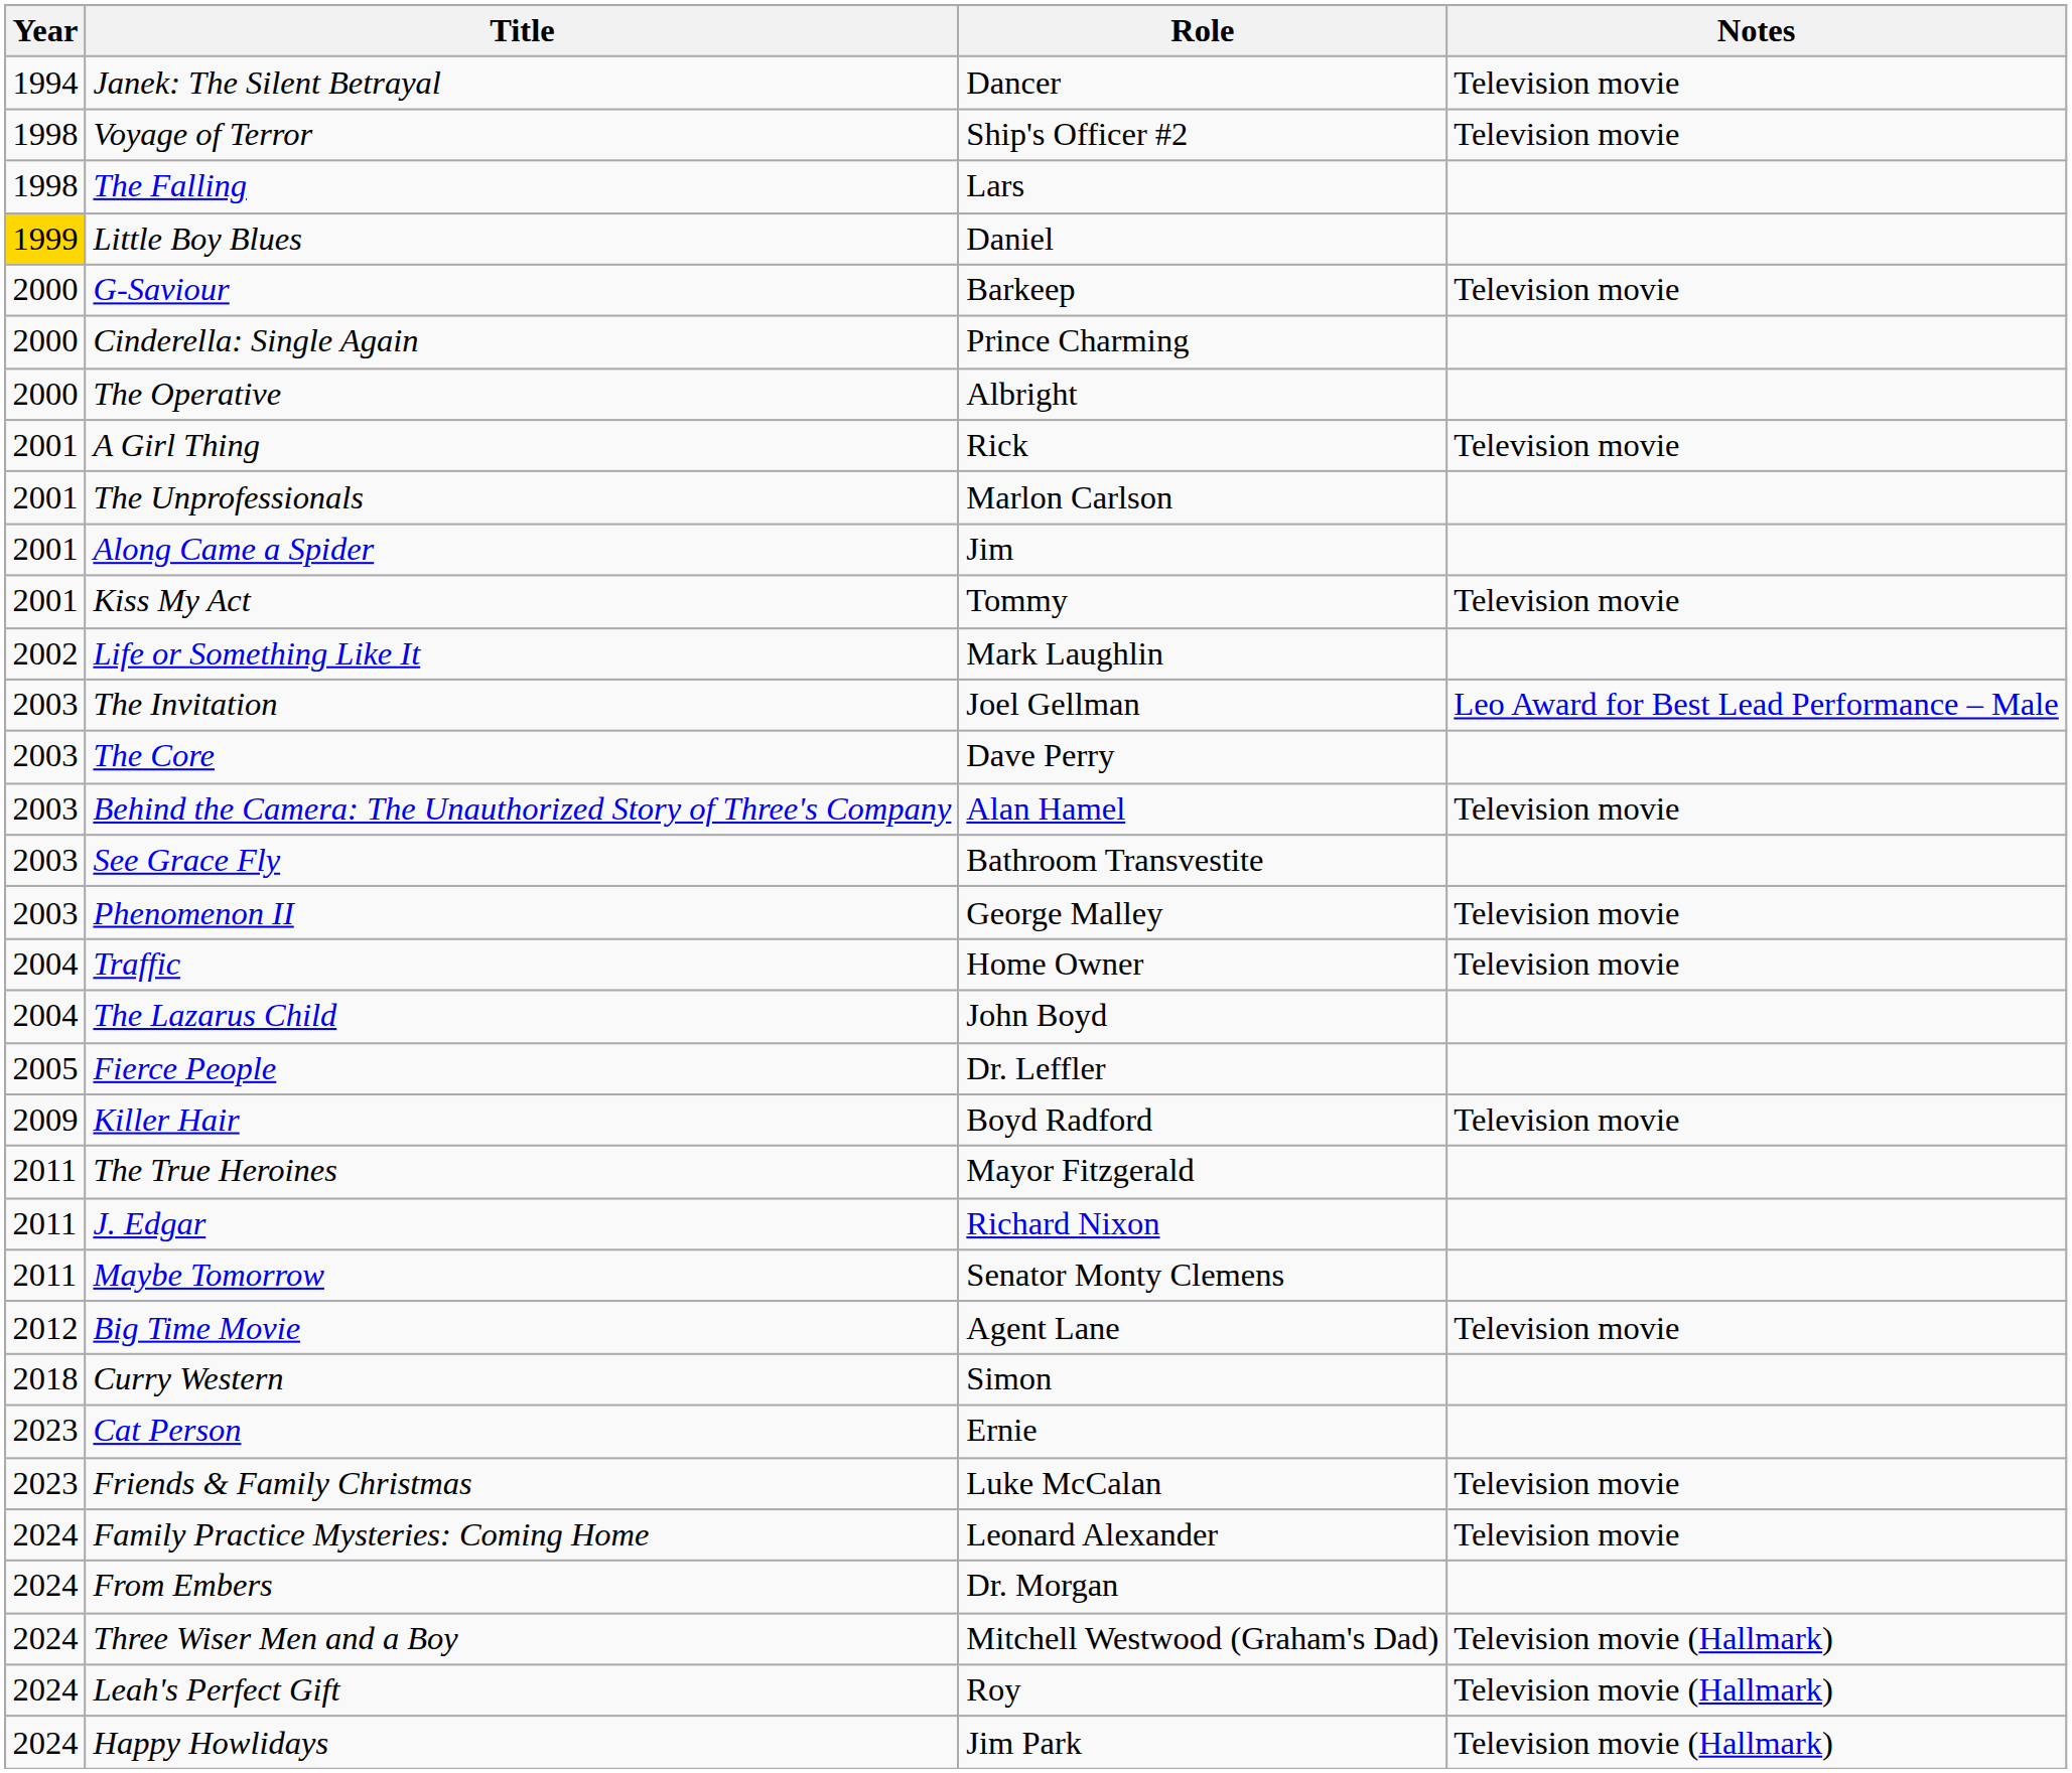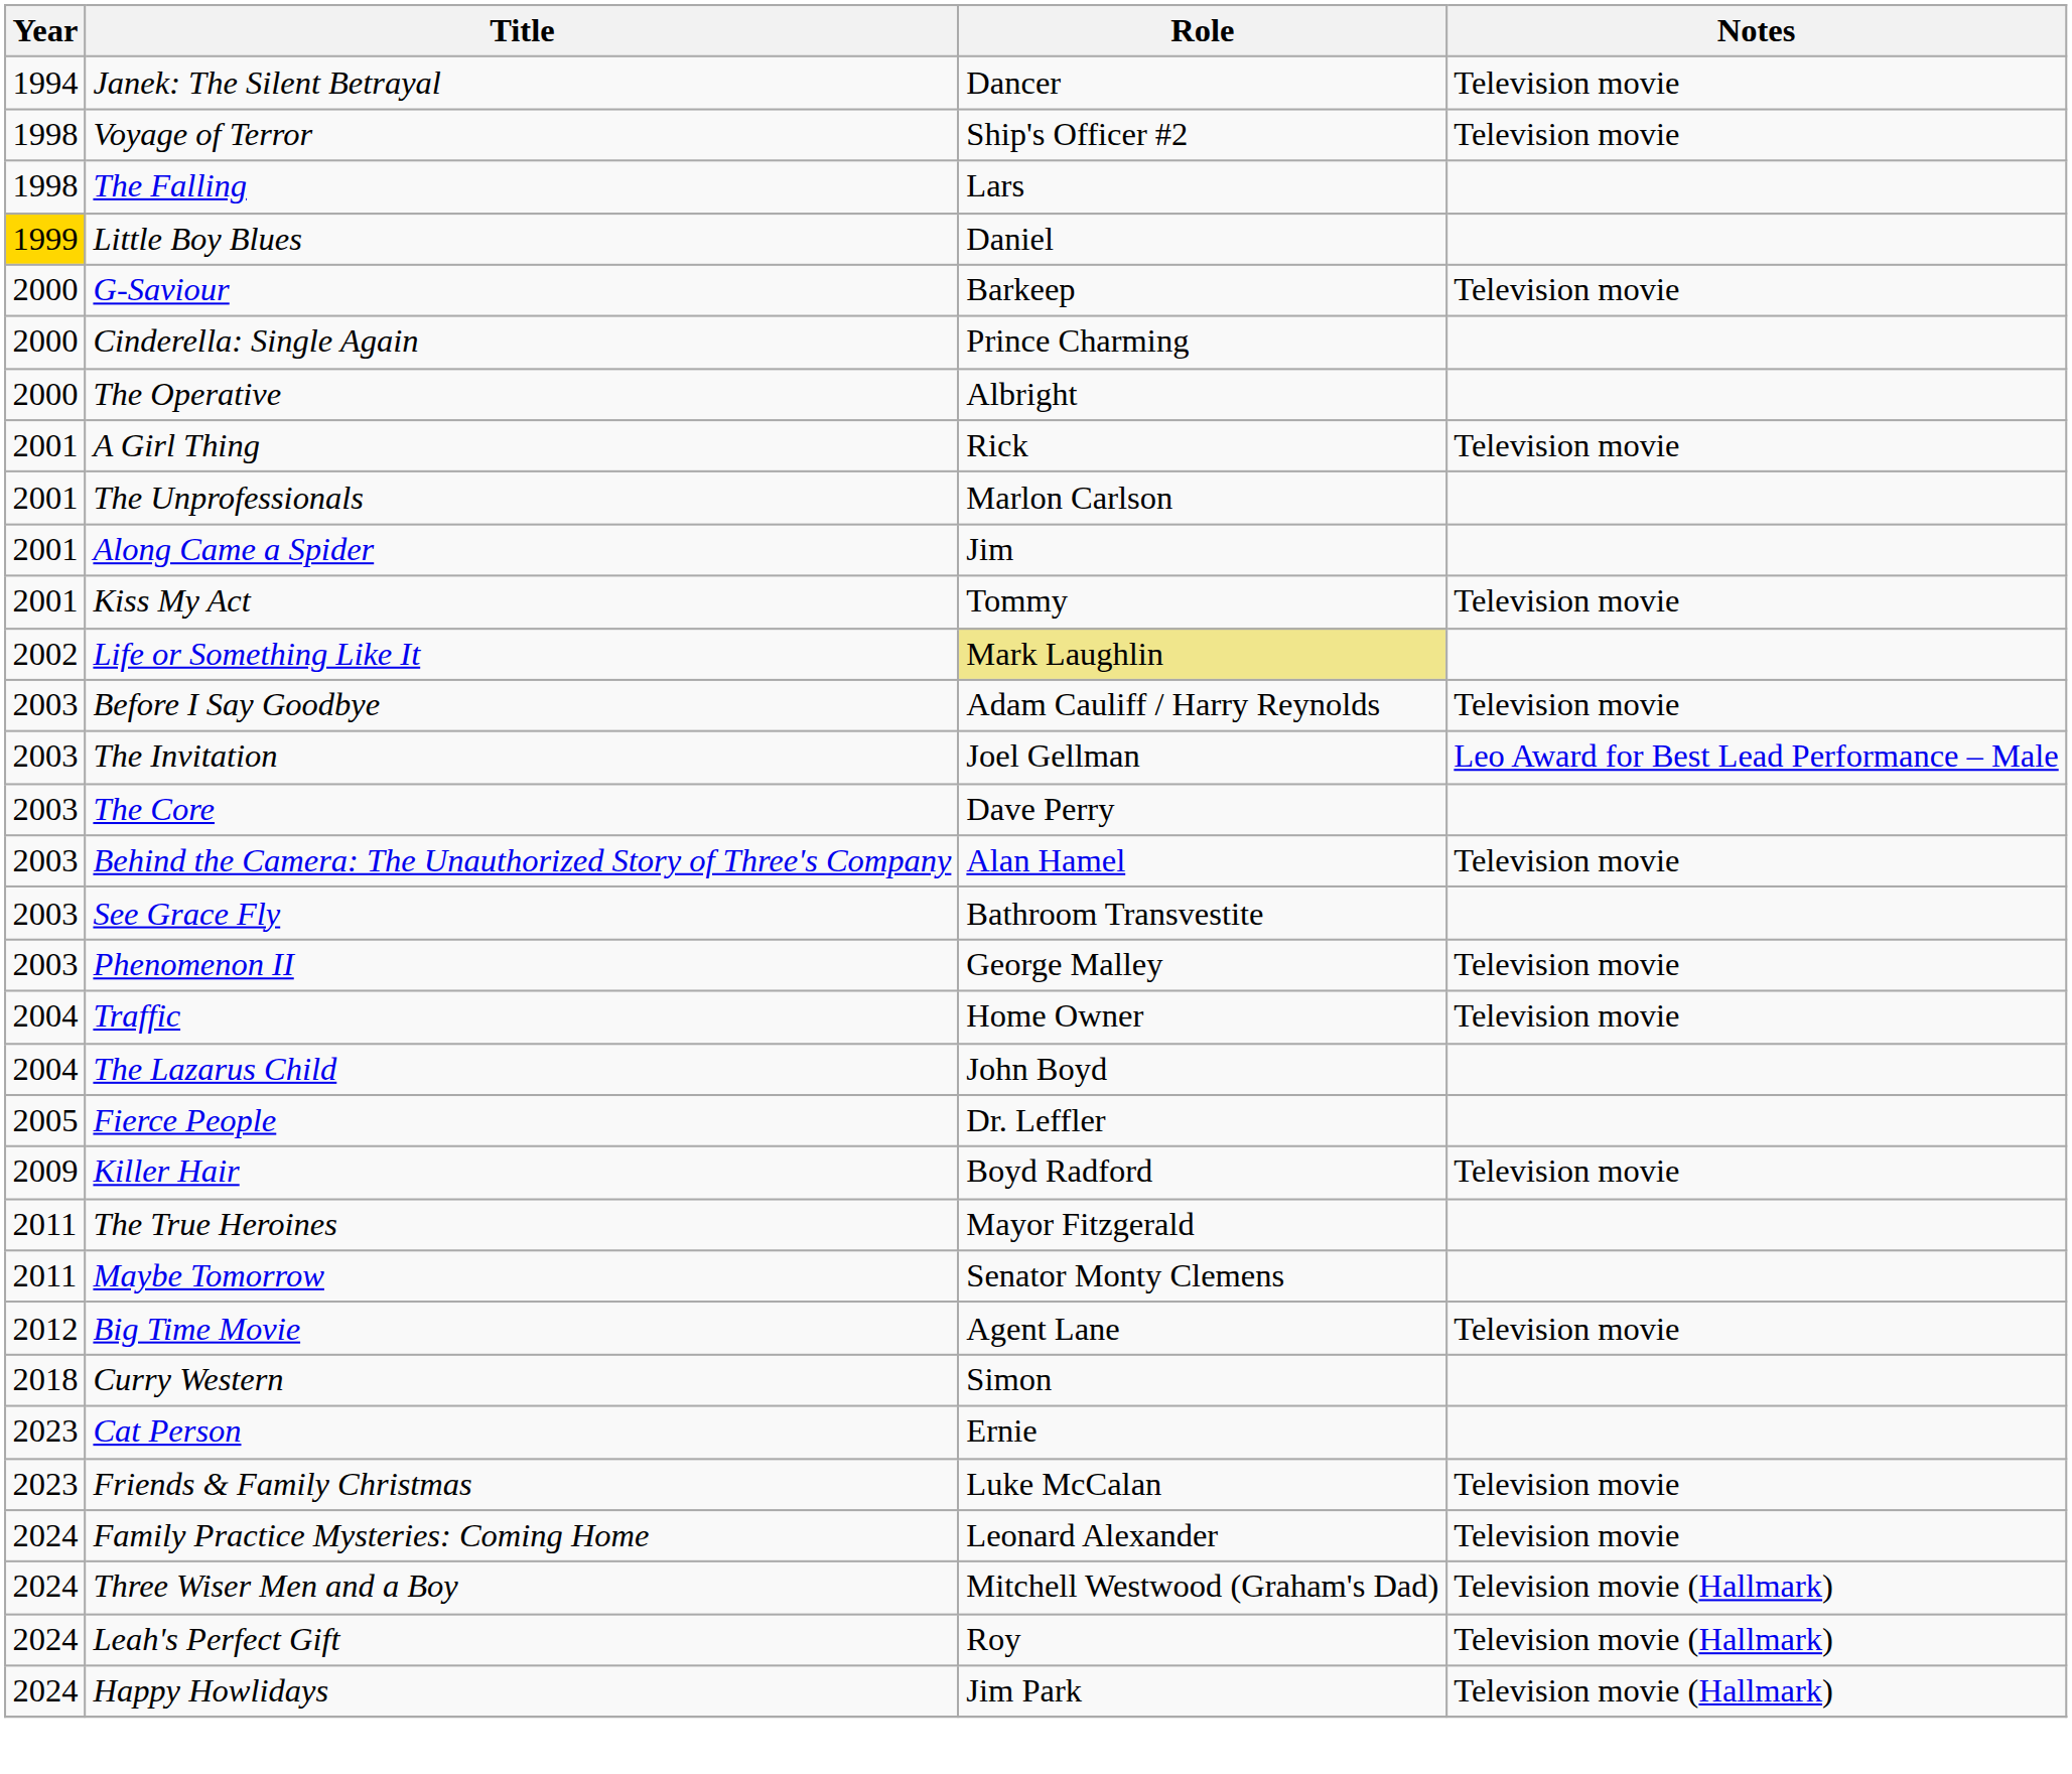 <table class="wikitable sortable">
 <tr>
 <th>Year</th>
 <th>Title</th>
 <th>Role</th>
 <th>Notes</th>
 </tr>
 <tr>
 <td>1994</td>
 <td><em>Janek: The Silent Betrayal</em></td>
 <td>Dancer</td>
 <td>Television movie</td>
 </tr>
 <tr>
 <td>1998</td>
 <td><em>Voyage of Terror</em></td>
 <td>Ship's Officer #2</td>
 <td>Television movie</td>
 </tr>
 <tr>
 <td>1998</td>
 <td><em><a href='#'>The Falling</a></em></td>
 <td>Lars</td>
 <td></td>
 </tr>
 <tr>
 <td style="background: gold;">1999</td>
 <td><em>Little Boy Blues</em></td>
 <td>Daniel</td>
 <td></td>
 </tr>
 <tr>
 <td>2000</td>
 <td><em><a href='#'>G-Saviour</a></em></td>
 <td>Barkeep</td>
 <td>Television movie</td>
 </tr>
 <tr>
 <td>2000</td>
 <td><em>Cinderella: Single Again</em></td>
 <td>Prince Charming</td>
 <td></td>
 </tr>
 <tr>
 <td>2000</td>
 <td><em>The Operative</em></td>
 <td>Albright</td>
 <td></td>
 </tr>
 <tr>
 <td>2001</td>
 <td><em>A Girl Thing</em></td>
 <td>Rick</td>
 <td>Television movie</td>
 </tr>
 <tr>
 <td>2001</td>
 <td><em>The Unprofessionals</em></td>
 <td>Marlon Carlson</td>
 <td></td>
 </tr>
 <tr>
 <td>2001</td>
 <td><em><a href='#'>Along Came a Spider</a></em></td>
 <td>Jim</td>
 <td></td>
 </tr>
 <tr>
 <td>2001</td>
 <td><em>Kiss My Act</em></td>
 <td>Tommy</td>
 <td>Television movie</td>
 </tr>
 <tr>
 <td>2002</td>
 <td><em><a href='#'>Life or Something Like It</a></em></td>
-<td>Mark Laughlin</td>
+<td style="background: khaki;">Mark Laughlin</td>
 <td></td>
+</tr>
+<tr>
+<td>2003</td>
+<td><em>Before I Say Goodbye</em></td>
+<td>Adam Cauliff / Harry Reynolds</td>
+<td>Television movie</td>
 </tr>
 <tr>
 <td>2003</td>
 <td><em>The Invitation</em></td>
 <td>Joel Gellman</td>
 <td><a href='#'>Leo Award for Best Lead Performance – Male</a></td>
 </tr>
 <tr>
 <td>2003</td>
 <td><em><a href='#'>The Core</a></em></td>
 <td>Dave Perry</td>
 <td></td>
 </tr>
 <tr>
 <td>2003</td>
 <td><em><a href='#'>Behind the Camera: The Unauthorized Story of Three's Company</a></em></td>
 <td><a href='#'>Alan Hamel</a></td>
 <td>Television movie</td>
 </tr>
 <tr>
 <td>2003</td>
 <td><em><a href='#'>See Grace Fly</a></em></td>
 <td>Bathroom Transvestite</td>
 <td></td>
 </tr>
 <tr>
 <td>2003</td>
 <td><em><a href='#'>Phenomenon II</a></em></td>
 <td>George Malley</td>
 <td>Television movie</td>
 </tr>
 <tr>
 <td>2004</td>
 <td><em><a href='#'>Traffic</a></em></td>
 <td>Home Owner</td>
 <td>Television movie</td>
 </tr>
 <tr>
 <td>2004</td>
 <td><em><a href='#'>The Lazarus Child</a></em></td>
 <td>John Boyd</td>
 <td></td>
 </tr>
 <tr>
 <td>2005</td>
 <td><em><a href='#'>Fierce People</a></em></td>
 <td>Dr. Leffler</td>
 <td></td>
 </tr>
 <tr>
 <td>2009</td>
 <td><em><a href='#'>Killer Hair</a></em></td>
 <td>Boyd Radford</td>
 <td>Television movie</td>
 </tr>
 <tr>
 <td>2011</td>
 <td><em>The True Heroines</em></td>
 <td>Mayor Fitzgerald</td>
 <td></td>
 </tr>
 <tr>
 <td>2011</td>
-<td><em><a href='#'>J. Edgar</a></em></td>
-<td><a href='#'>Richard Nixon</a></td>
-<td></td>
-</tr>
-<tr>
-<td>2011</td>
 <td><em><a href='#'>Maybe Tomorrow</a></em></td>
 <td>Senator Monty Clemens</td>
 <td></td>
 </tr>
 <tr>
 <td>2012</td>
 <td><em><a href='#'>Big Time Movie</a></em></td>
 <td>Agent Lane</td>
 <td>Television movie</td>
 </tr>
 <tr>
 <td>2018</td>
 <td><em>Curry Western</em></td>
 <td>Simon</td>
 <td></td>
 </tr>
 <tr>
 <td>2023</td>
 <td><em><a href='#'>Cat Person</a></em></td>
 <td>Ernie</td>
 <td></td>
 </tr>
 <tr>
 <td>2023</td>
 <td><em>Friends & Family Christmas</em></td>
 <td>Luke McCalan</td>
 <td>Television movie</td>
 </tr>
 <tr>
 <td>2024</td>
 <td><em>Family Practice Mysteries: Coming Home</em></td>
 <td>Leonard Alexander</td>
 <td>Television movie</td>
 </tr>
 <tr>
 <td>2024</td>
-<td><em>From Embers</em></td>
-<td>Dr. Morgan</td>
-<td></td>
-</tr>
-<tr>
-<td>2024</td>
 <td><em>Three Wiser Men and a Boy</em></td>
 <td>Mitchell Westwood (Graham's Dad)</td>
 <td>Television movie (<a href='#'>Hallmark</a>)</td>
 </tr>
 <tr>
 <td>2024</td>
 <td><em>Leah's Perfect Gift</em></td>
 <td>Roy</td>
 <td>Television movie (<a href='#'>Hallmark</a>)</td>
 </tr>
 <tr>
 <td>2024</td>
 <td><em>Happy Howlidays</em></td>
 <td>Jim Park</td>
 <td>Television movie (<a href='#'>Hallmark</a>)</td>
 </tr>
 <tr>
 </tr>
 </table>
